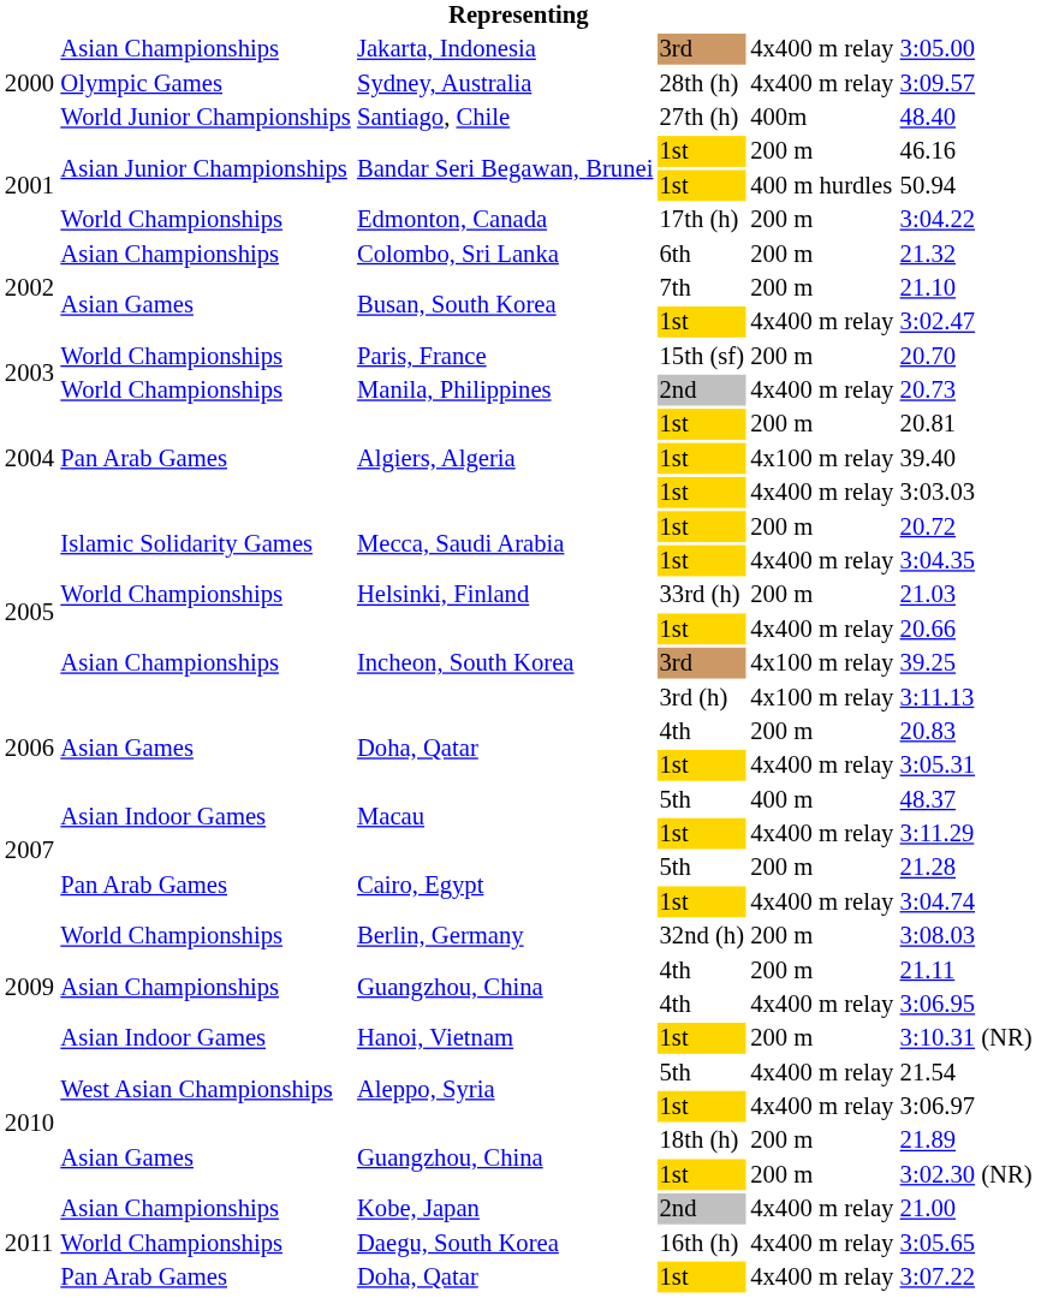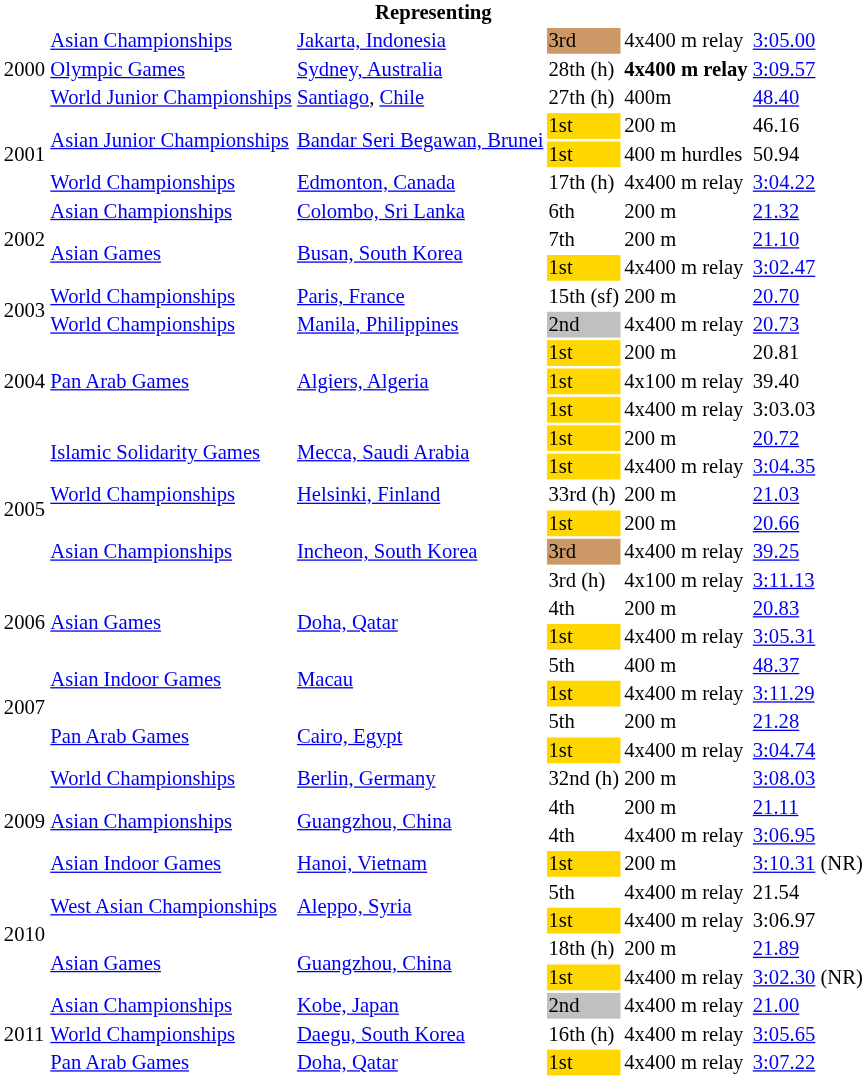 <table>
 <tr>
 <th colspan="6">Representing </th>
 </tr>
 <tr>
 <td rowspan=3>2000</td>
 <td><a href='#'>Asian Championships</a></td>
 <td><a href='#'>Jakarta, Indonesia</a></td>
 <td bgcolor="cc9966">3rd</td>
 <td>4x400 m relay</td>
 <td><a href='#'>3:05.00</a></td>
 </tr>
 <tr>
 <td><a href='#'>Olympic Games</a></td>
 <td><a href='#'>Sydney, Australia</a></td>
 <td>28th (h)</td>
-<td>4x400 m relay</td>
+<td><strong>4x400 m relay</strong></td>
 <td><a href='#'>3:09.57</a></td>
 </tr>
 <tr>
 <td><a href='#'>World Junior Championships</a></td>
 <td><a href='#'>Santiago</a>, <a href='#'>Chile</a></td>
 <td>27th (h)</td>
 <td>400m</td>
 <td><a href='#'>48.40</a></td>
 </tr>
 <tr>
 <td rowspan=3>2001</td>
 <td rowspan=2><a href='#'>Asian Junior Championships</a></td>
 <td rowspan=2><a href='#'>Bandar Seri Begawan, Brunei</a></td>
 <td bgcolor=gold>1st</td>
 <td>200 m</td>
 <td>46.16</td>
 </tr>
 <tr>
 <td bgcolor=gold>1st</td>
 <td>400 m hurdles</td>
 <td>50.94</td>
 </tr>
 <tr>
 <td><a href='#'>World Championships</a></td>
 <td><a href='#'>Edmonton, Canada</a></td>
 <td>17th (h)</td>
-<td>200 m</td>
+<td>4x400 m relay</td>
 <td><a href='#'>3:04.22</a></td>
 </tr>
 <tr>
 <td rowspan=3>2002</td>
 <td><a href='#'>Asian Championships</a></td>
 <td><a href='#'>Colombo, Sri Lanka</a></td>
 <td>6th</td>
 <td>200 m</td>
 <td><a href='#'>21.32</a></td>
 </tr>
 <tr>
 <td rowspan=2><a href='#'>Asian Games</a></td>
 <td rowspan=2><a href='#'>Busan, South Korea</a></td>
 <td>7th</td>
 <td>200 m</td>
 <td><a href='#'>21.10</a></td>
 </tr>
 <tr>
 <td bgcolor=gold>1st</td>
 <td>4x400 m relay</td>
 <td><a href='#'>3:02.47</a></td>
 </tr>
 <tr>
 <td rowspan=2>2003</td>
 <td><a href='#'>World Championships</a></td>
 <td><a href='#'>Paris, France</a></td>
 <td>15th (sf)</td>
 <td>200 m</td>
 <td><a href='#'>20.70</a></td>
 </tr>
 <tr>
 <td><a href='#'>World Championships</a></td>
 <td><a href='#'>Manila, Philippines</a></td>
 <td bgcolor="silver">2nd</td>
 <td>4x400 m relay</td>
 <td><a href='#'>20.73</a></td>
 </tr>
 <tr>
 <td rowspan=3>2004</td>
 <td rowspan=3><a href='#'>Pan Arab Games</a></td>
 <td rowspan=3><a href='#'>Algiers, Algeria</a></td>
 <td bgcolor=gold>1st</td>
 <td>200 m</td>
 <td>20.81</td>
 </tr>
 <tr>
 <td bgcolor=gold>1st</td>
 <td>4x100 m relay</td>
 <td>39.40</td>
 </tr>
 <tr>
 <td bgcolor=gold>1st</td>
 <td>4x400 m relay</td>
 <td>3:03.03</td>
 </tr>
 <tr>
 <td rowspan=6>2005</td>
 <td rowspan=2><a href='#'>Islamic Solidarity Games</a></td>
 <td rowspan=2><a href='#'>Mecca, Saudi Arabia</a></td>
 <td bgcolor=gold>1st</td>
 <td>200 m</td>
 <td><a href='#'>20.72</a></td>
 </tr>
 <tr>
 <td bgcolor=gold>1st</td>
 <td>4x400 m relay</td>
 <td><a href='#'>3:04.35</a></td>
 </tr>
 <tr>
 <td><a href='#'>World Championships</a></td>
 <td><a href='#'>Helsinki, Finland</a></td>
 <td>33rd (h)</td>
 <td>200 m</td>
 <td><a href='#'>21.03</a></td>
 </tr>
 <tr>
 <td rowspan=3><a href='#'>Asian Championships</a></td>
 <td rowspan=3><a href='#'>Incheon, South Korea</a></td>
 <td bgcolor=gold>1st</td>
-<td>4x400 m relay</td>
+<td>200 m</td>
 <td><a href='#'>20.66</a></td>
 </tr>
 <tr>
 <td bgcolor=cc9966>3rd</td>
-<td>4x100 m relay</td>
+<td>4x400 m relay</td>
 <td><a href='#'>39.25</a></td>
 </tr>
 <tr>
 <td>3rd (h)</td>
 <td>4x100 m relay</td>
 <td><a href='#'>3:11.13</a></td>
 </tr>
 <tr>
 <td rowspan=2>2006</td>
 <td rowspan=2><a href='#'>Asian Games</a></td>
 <td rowspan=2><a href='#'>Doha, Qatar</a></td>
 <td>4th</td>
 <td>200 m</td>
 <td><a href='#'>20.83</a></td>
 </tr>
 <tr>
 <td bgcolor=gold>1st</td>
 <td>4x400 m relay</td>
 <td><a href='#'>3:05.31</a></td>
 </tr>
 <tr>
 <td rowspan=4>2007</td>
 <td rowspan=2><a href='#'>Asian Indoor Games</a></td>
 <td rowspan=2><a href='#'>Macau</a></td>
 <td>5th</td>
 <td>400 m</td>
 <td><a href='#'>48.37</a></td>
 </tr>
 <tr>
 <td bgcolor=gold>1st</td>
 <td>4x400 m relay</td>
 <td><a href='#'>3:11.29</a></td>
 </tr>
 <tr>
 <td rowspan=2><a href='#'>Pan Arab Games</a></td>
 <td rowspan=2><a href='#'>Cairo, Egypt</a></td>
 <td>5th</td>
 <td>200 m</td>
 <td><a href='#'>21.28</a></td>
 </tr>
 <tr>
 <td bgcolor=gold>1st</td>
 <td>4x400 m relay</td>
 <td><a href='#'>3:04.74</a></td>
 </tr>
 <tr>
 <td rowspan=4>2009</td>
 <td><a href='#'>World Championships</a></td>
 <td><a href='#'>Berlin, Germany</a></td>
 <td>32nd (h)</td>
 <td>200 m</td>
 <td><a href='#'>3:08.03</a></td>
 </tr>
 <tr>
 <td rowspan=2><a href='#'>Asian Championships</a></td>
 <td rowspan=2><a href='#'>Guangzhou, China</a></td>
 <td>4th</td>
 <td>200 m</td>
 <td><a href='#'>21.11</a></td>
 </tr>
 <tr>
 <td>4th</td>
 <td>4x400 m relay</td>
 <td><a href='#'>3:06.95</a></td>
 </tr>
 <tr>
 <td><a href='#'>Asian Indoor Games</a></td>
 <td><a href='#'>Hanoi, Vietnam</a></td>
 <td bgcolor=gold>1st</td>
 <td>200 m</td>
 <td><a href='#'>3:10.31</a> (NR)</td>
 </tr>
 <tr>
 <td rowspan=4>2010</td>
 <td rowspan=2><a href='#'>West Asian Championships</a></td>
 <td rowspan=2><a href='#'>Aleppo, Syria</a></td>
 <td>5th</td>
 <td>4x400 m relay</td>
 <td>21.54</td>
 </tr>
 <tr>
 <td bgcolor=gold>1st</td>
 <td>4x400 m relay</td>
 <td>3:06.97</td>
 </tr>
 <tr>
 <td rowspan=2><a href='#'>Asian Games</a></td>
 <td rowspan=2><a href='#'>Guangzhou, China</a></td>
 <td>18th (h)</td>
 <td>200 m</td>
 <td><a href='#'>21.89</a></td>
 </tr>
 <tr>
 <td bgcolor=gold>1st</td>
-<td>200 m</td>
+<td>4x400 m relay</td>
 <td><a href='#'>3:02.30</a> (NR)</td>
 </tr>
 <tr>
 <td rowspan=3>2011</td>
 <td><a href='#'>Asian Championships</a></td>
 <td><a href='#'>Kobe, Japan</a></td>
 <td bgcolor=silver>2nd</td>
 <td>4x400 m relay</td>
 <td><a href='#'>21.00</a></td>
 </tr>
 <tr>
 <td><a href='#'>World Championships</a></td>
 <td><a href='#'>Daegu, South Korea</a></td>
 <td>16th (h)</td>
 <td>4x400 m relay</td>
 <td><a href='#'>3:05.65</a></td>
 </tr>
 <tr>
 <td><a href='#'>Pan Arab Games</a></td>
 <td><a href='#'>Doha, Qatar</a></td>
 <td bgcolor=gold>1st</td>
 <td>4x400 m relay</td>
 <td><a href='#'>3:07.22</a></td>
 </tr>
 </table>
